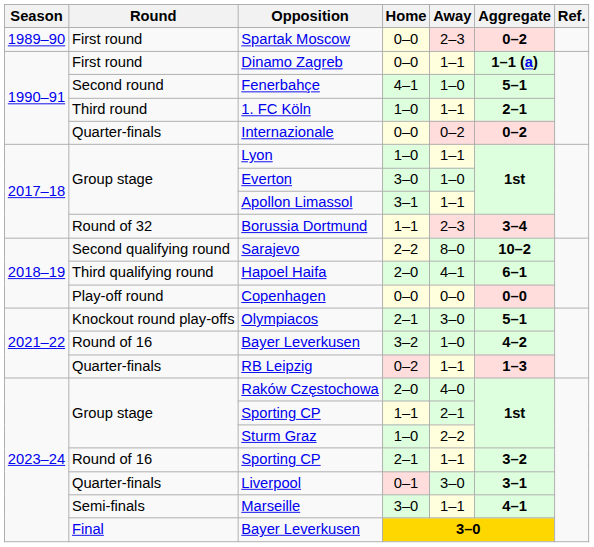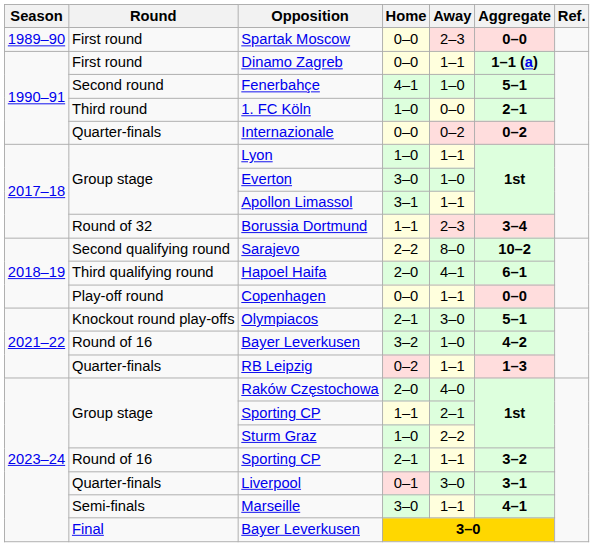 <table class="wikitable">
 <tr>
 <th>Season</th>
 <th>Round</th>
 <th>Opposition</th>
 <th>Home</th>
 <th>Away</th>
 <th>Aggregate</th>
 <th>Ref.</th>
 </tr>
 <tr>
 <td><a href='#'>1989–90</a></td>
 <td>First round</td>
 <td> <a href='#'>Spartak Moscow</a></td>
 <td style="text-align:center; background:#ffd;">0–0</td>
 <td style="text-align:center; background:#fdd;">2–3</td>
-<td style="text-align:center; background:#fdd;"><strong>0–2</strong></td>
+<td style="text-align:center; background:#fdd;"><strong>0–0<br></strong></td>
 <td style="text-align:center;"></td>
 </tr>
 <tr>
 <td rowspan="4"><a href='#'>1990–91</a></td>
 <td>First round</td>
 <td> <a href='#'>Dinamo Zagreb</a></td>
 <td style="text-align:center; background:#ffd;">0–0</td>
 <td style="text-align:center; background:#ffd;">1–1</td>
 <td style="text-align:center; background:#dfd;"><strong>1–1 (<a href='#'>a</a>)</strong></td>
 <td style="text-align:center;" rowspan="4"></td>
 </tr>
 <tr>
 <td>Second round</td>
 <td> <a href='#'>Fenerbahçe</a></td>
 <td style="text-align:center; background:#dfd;">4–1</td>
 <td style="text-align:center; background:#dfd;">1–0</td>
 <td style="text-align:center; background:#dfd;"><strong>5–1</strong></td>
 </tr>
 <tr>
 <td>Third round</td>
 <td> <a href='#'>1. FC Köln</a></td>
 <td style="text-align:center; background:#dfd;">1–0</td>
-<td style="text-align:center; background:#ffd;">1–1</td>
+<td style="text-align:center; background:#ffd;">0–0 </td>
 <td style="text-align:center; background:#dfd;"><strong>2–1</strong></td>
 </tr>
 <tr>
 <td>Quarter-finals</td>
 <td> <a href='#'>Internazionale</a></td>
 <td style="text-align:center; background:#ffd;">0–0</td>
 <td style="text-align:center; background:#fdd;">0–2</td>
 <td style="text-align:center; background:#fdd;"><strong>0–2</strong></td>
 </tr>
 <tr>
 <td rowspan="4"><a href='#'>2017–18</a></td>
 <td rowspan="3">Group stage</td>
 <td> <a href='#'>Lyon</a></td>
 <td style="text-align:center; background:#dfd;">1–0</td>
 <td style="text-align:center; background:#ffd;">1–1</td>
 <td style="text-align:center; background:#dfd;" rowspan="3"><strong>1st</strong></td>
 <td style="text-align:center;" rowspan="4"></td>
 </tr>
 <tr>
 <td> <a href='#'>Everton</a></td>
 <td style="text-align:center; background:#dfd;">3–0</td>
 <td style="text-align:center; background:#dfd;">1–0</td>
 </tr>
 <tr>
 <td> <a href='#'>Apollon Limassol</a></td>
 <td style="text-align:center; background:#dfd;">3–1</td>
 <td style="text-align:center; background:#ffd;">1–1</td>
 </tr>
 <tr>
 <td>Round of 32</td>
 <td> <a href='#'>Borussia Dortmund</a></td>
 <td style="text-align:center; background:#ffd;">1–1</td>
 <td style="text-align:center; background:#fdd;">2–3</td>
 <td style="text-align:center; background:#fdd;"><strong>3–4</strong></td>
 </tr>
 <tr>
 <td rowspan="3"><a href='#'>2018–19</a></td>
 <td>Second qualifying round</td>
 <td> <a href='#'>Sarajevo</a></td>
 <td style="text-align:center; background:#ffd;">2–2</td>
 <td style="text-align:center; background:#dfd;">8–0</td>
 <td style="text-align:center; background:#dfd;"><strong>10–2</strong></td>
 <td style="text-align:center;" rowspan="3"></td>
 </tr>
 <tr>
 <td>Third qualifying round</td>
 <td> <a href='#'>Hapoel Haifa</a></td>
 <td style="text-align:center; background:#dfd;">2–0</td>
 <td style="text-align:center; background:#dfd;">4–1</td>
 <td style="text-align:center; background:#dfd;"><strong>6–1</strong></td>
 </tr>
 <tr>
 <td>Play-off round</td>
 <td> <a href='#'>Copenhagen</a></td>
 <td style="text-align:center; background:#ffd;">0–0</td>
-<td style="text-align:center; background:#ffd;">0–0 </td>
+<td style="text-align:center; background:#ffd;">1–1</td>
 <td style="text-align:center; background:#fdd;"><strong>0–0<br></strong></td>
 </tr>
 <tr>
 <td rowspan="3"><a href='#'>2021–22</a></td>
 <td>Knockout round play-offs</td>
 <td> <a href='#'>Olympiacos</a></td>
 <td style="text-align:center; background:#dfd;">2–1</td>
 <td style="text-align:center; background:#dfd;">3–0</td>
 <td style="text-align:center; background:#dfd;"><strong>5–1</strong></td>
 <td style="text-align:center;" rowspan="3"></td>
 </tr>
 <tr>
 <td>Round of 16</td>
 <td> <a href='#'>Bayer Leverkusen</a></td>
 <td style="text-align:center; background:#dfd;">3–2</td>
 <td style="text-align:center; background:#dfd;">1–0</td>
 <td style="text-align:center; background:#dfd;"><strong>4–2</strong></td>
 </tr>
 <tr>
 <td>Quarter-finals</td>
 <td> <a href='#'>RB Leipzig</a></td>
 <td style="text-align:center; background:#fdd;">0–2</td>
 <td style="text-align:center; background:#ffd;">1–1</td>
 <td style="text-align:center; background:#fdd;"><strong>1–3</strong></td>
 </tr>
 <tr>
 <td rowspan="7"><a href='#'>2023–24</a></td>
 <td rowspan="3">Group stage</td>
 <td> <a href='#'>Raków Częstochowa</a></td>
 <td style="text-align:center; background:#dfd;">2–0</td>
 <td style="text-align:center; background:#dfd;">4–0</td>
 <td style="text-align:center; background:#dfd;" rowspan="3"><strong>1st</strong></td>
 <td style="text-align:center;" rowspan="7"></td>
 </tr>
 <tr>
 <td> <a href='#'>Sporting CP</a></td>
 <td style="text-align:center; background:#ffd;">1–1</td>
 <td style="text-align:center; background:#dfd;">2–1</td>
 </tr>
 <tr>
 <td> <a href='#'>Sturm Graz</a></td>
 <td style="text-align:center; background:#dfd;">1–0</td>
 <td style="text-align:center; background:#ffd;">2–2</td>
 </tr>
 <tr>
 <td>Round of 16</td>
 <td> <a href='#'>Sporting CP</a></td>
 <td style="text-align:center; background:#dfd;">2–1</td>
 <td style="text-align:center; background:#ffd;">1–1</td>
 <td style="text-align:center; background:#dfd;"><strong>3–2</strong></td>
 </tr>
 <tr>
 <td>Quarter-finals</td>
 <td> <a href='#'>Liverpool</a></td>
 <td style="text-align:center; background:#fdd;">0–1</td>
 <td style="text-align:center; background:#dfd;">3–0</td>
 <td style="text-align:center; background:#dfd;"><strong>3–1</strong></td>
 </tr>
 <tr>
 <td>Semi-finals</td>
 <td> <a href='#'>Marseille</a></td>
 <td style="text-align:center; background:#dfd;">3–0</td>
 <td style="text-align:center; background:#ffd;">1–1</td>
 <td style="text-align:center; background:#dfd;"><strong>4–1</strong></td>
 </tr>
 <tr>
 <td><a href='#'>Final</a></td>
 <td style="text-align:left;"> <a href='#'>Bayer Leverkusen</a></td>
 <td bgcolor=Gold colspan="3" style="text-align:center; background:"><strong>3–0</strong></td>
 </tr>
 </table>
